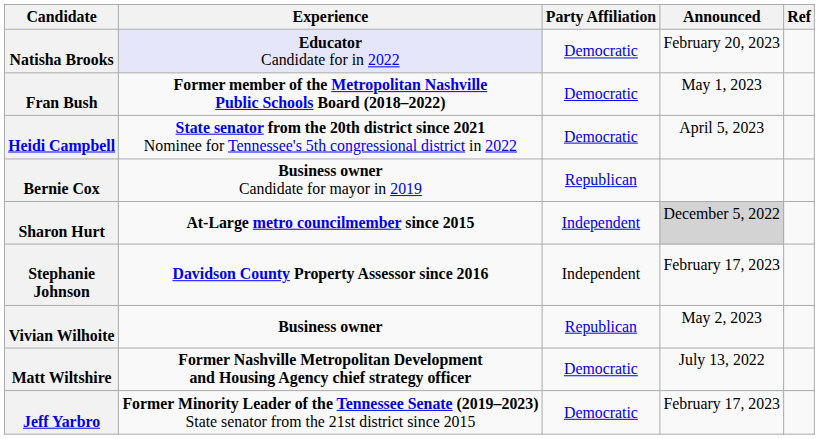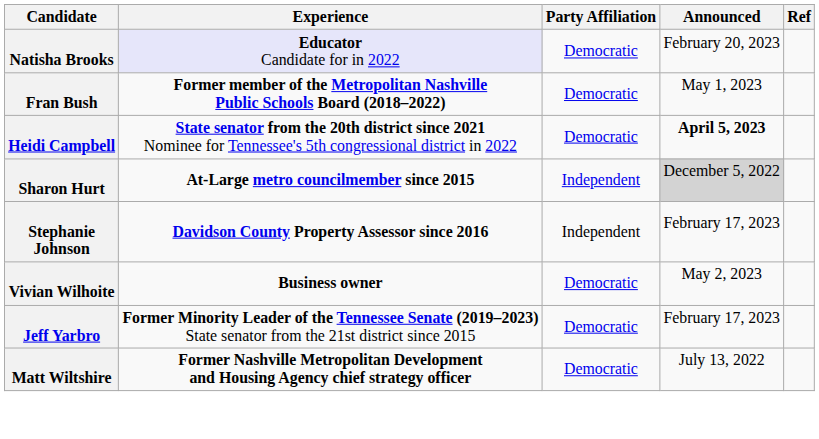 <table class="wikitable sortable" style="text-align:center">
 <tr>
 <th>Candidate</th>
 <th>Experience</th>
 <th>Party Affiliation</th>
 <th>Announced</th>
 <th>Ref</th>
 </tr>
 <tr>
 <th><br>Natisha Brooks</th>
 <td style="background: lavender;"><strong>Educator</strong><br>Candidate for  in <a href='#'>2022</a></td>
 <td><a href='#'>Democratic</a></td>
 <td>February 20, 2023<br><br></td>
 <td></td>
 </tr>
 <tr>
 <th><br>Fran Bush</th>
 <td><strong>Former member of the <a href='#'>Metropolitan Nashville<br>Public Schools</a> Board (2018–2022)</strong></td>
 <td><a href='#'>Democratic</a></td>
 <td>May 1, 2023<br><br></td>
 <td></td>
 </tr>
 <tr>
 <th><br><a href='#'>Heidi Campbell</a></th>
 <td><strong><a href='#'>State senator</a> from the 20th district since 2021</strong><br>Nominee for <a href='#'>Tennessee's 5th congressional district</a> in <a href='#'>2022</a></td>
 <td><a href='#'>Democratic</a></td>
-<td>April 5, 2023<br><br></td>
-<td></td>
-</tr>
-<tr>
-<th><br>Bernie Cox</th>
-<td><strong>Business owner</strong><br>Candidate for mayor in <a href='#'>2019</a></td>
-<td><a href='#'>Republican</a></td>
-<td><br></td>
+<td><strong>April 5, 2023<br><br></strong></td>
 <td></td>
 </tr>
 <tr>
 <th><br>Sharon Hurt</th>
 <td><strong>At-Large <a href='#'>metro councilmember</a> since 2015</strong></td>
 <td><a href='#'>Independent</a></td>
 <td style="background: lightgrey;">December 5, 2022<br><br></td>
 <td></td>
 </tr>
 <tr>
 <th><br>Stephanie<br>Johnson</th>
 <td><strong><a href='#'>Davidson County</a> Property Assessor since 2016</strong></td>
 <td>Independent</td>
 <td>February 17, 2023<br><br></td>
 <td></td>
 </tr>
 <tr>
 <th><br>Vivian Wilhoite</th>
 <td><strong>Business owner</strong></td>
-<td><a href='#'>Republican</a></td>
+<td><a href='#'>Democratic</a></td>
 <td>May 2, 2023<br><br></td>
+<td></td>
+</tr>
+<tr>
+<th><br><a href='#'>Jeff Yarbro</a></th>
+<td><strong>Former Minority Leader of the <a href='#'>Tennessee Senate</a> (2019–2023)</strong><br>State senator from the 21st district since 2015</td>
+<td><a href='#'>Democratic</a></td>
+<td>February 17, 2023<br><br></td>
 <td></td>
 </tr>
 <tr>
 <th><br>Matt Wiltshire</th>
 <td><strong>Former Nashville Metropolitan Development<br>and Housing Agency chief strategy officer</strong></td>
 <td><a href='#'>Democratic</a></td>
 <td>July 13, 2022<br><br></td>
 <td></td>
 </tr>
-<tr>
-<th><br><a href='#'>Jeff Yarbro</a></th>
-<td><strong>Former Minority Leader of the <a href='#'>Tennessee Senate</a> (2019–2023)</strong><br>State senator from the 21st district since 2015</td>
-<td><a href='#'>Democratic</a></td>
-<td>February 17, 2023<br><br></td>
-<td></td>
-</tr>
 </table>
